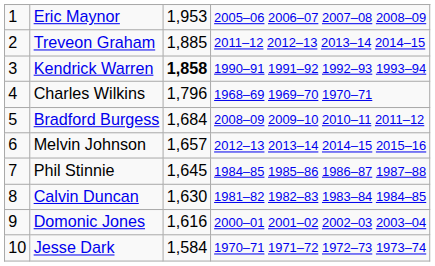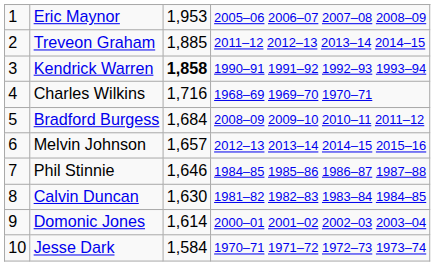 <table class="wikitable">
 <tr>
 </tr>
 <tr>
 <td>1</td>
 <td><a href='#'>Eric Maynor</a></td>
 <td>1,953</td>
 <td style="font-size:80%;"><a href='#'>2005–06</a> <a href='#'>2006–07</a> <a href='#'>2007–08</a> <a href='#'>2008–09</a></td>
 </tr>
 <tr>
 <td>2</td>
 <td><a href='#'>Treveon Graham</a></td>
 <td>1,885</td>
 <td style="font-size:80%;"><a href='#'>2011–12</a> <a href='#'>2012–13</a> <a href='#'>2013–14</a> <a href='#'>2014–15</a></td>
 </tr>
 <tr>
 <td>3</td>
 <td><a href='#'>Kendrick Warren</a></td>
 <td><strong>1,858</strong></td>
 <td style="font-size:80%;"><a href='#'>1990–91</a> <a href='#'>1991–92</a> <a href='#'>1992–93</a> <a href='#'>1993–94</a></td>
 </tr>
 <tr>
 <td>4</td>
 <td>Charles Wilkins</td>
-<td>1,796</td>
+<td>1,716</td>
 <td style="font-size:80%;"><a href='#'>1968–69</a> <a href='#'>1969–70</a> <a href='#'>1970–71</a></td>
 </tr>
 <tr>
 <td>5</td>
 <td><a href='#'>Bradford Burgess</a></td>
 <td>1,684</td>
 <td style="font-size:80%;"><a href='#'>2008–09</a> <a href='#'>2009–10</a> <a href='#'>2010–11</a> <a href='#'>2011–12</a></td>
 </tr>
 <tr>
 <td>6</td>
 <td>Melvin Johnson</td>
 <td>1,657</td>
 <td style="font-size:80%;"><a href='#'>2012–13</a> <a href='#'>2013–14</a> <a href='#'>2014–15</a> <a href='#'>2015–16</a></td>
 </tr>
 <tr>
 <td>7</td>
 <td>Phil Stinnie</td>
-<td>1,645</td>
+<td>1,646</td>
 <td style="font-size:80%;"><a href='#'>1984–85</a> <a href='#'>1985–86</a> <a href='#'>1986–87</a> <a href='#'>1987–88</a></td>
 </tr>
 <tr>
 <td>8</td>
 <td><a href='#'>Calvin Duncan</a></td>
 <td>1,630</td>
 <td style="font-size:80%;"><a href='#'>1981–82</a> <a href='#'>1982–83</a> <a href='#'>1983–84</a> <a href='#'>1984–85</a></td>
 </tr>
 <tr>
 <td>9</td>
 <td><a href='#'>Domonic Jones</a></td>
-<td>1,616</td>
+<td>1,614</td>
 <td style="font-size:80%;"><a href='#'>2000–01</a> <a href='#'>2001–02</a> <a href='#'>2002–03</a> <a href='#'>2003–04</a></td>
 </tr>
 <tr>
 <td>10</td>
 <td><a href='#'>Jesse Dark</a></td>
 <td>1,584</td>
 <td style="font-size:80%;"><a href='#'>1970–71</a> <a href='#'>1971–72</a> <a href='#'>1972–73</a> <a href='#'>1973–74</a></td>
 </tr>
 </table>
